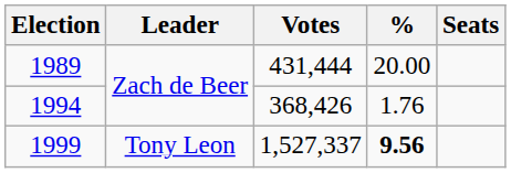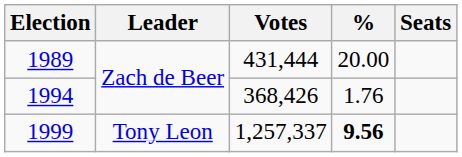 <table class=wikitable style=text-align:center>
 <tr>
 <th>Election</th>
 <th>Leader</th>
 <th>Votes</th>
 <th>%</th>
 <th>Seats</th>
 </tr>
 <tr>
 <td><a href='#'>1989</a></td>
 <td rowspan=2><a href='#'>Zach de Beer</a></td>
 <td>431,444</td>
 <td>20.00</td>
 <td></td>
 </tr>
 <tr>
 <td><a href='#'>1994</a></td>
 <td>368,426</td>
 <td>1.76</td>
 <td></td>
 </tr>
 <tr>
 <td><a href='#'>1999</a></td>
 <td><a href='#'>Tony Leon</a></td>
-<td>1,527,337</td>
+<td>1,257,337</td>
 <td><strong>9.56</strong></td>
 <td></td>
 </tr>
 </table>
